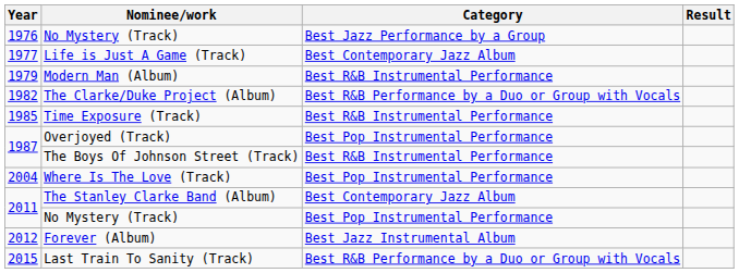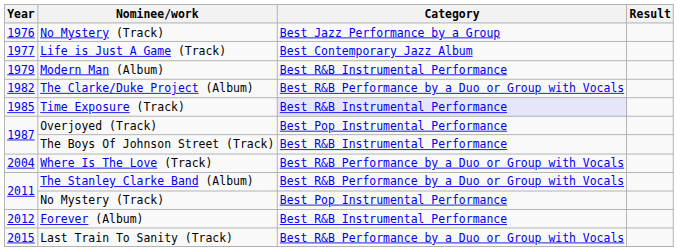 <table class="wikitable sortable">
 <tr>
 <th>Year</th>
 <th>Nominee/work</th>
 <th>Category</th>
 <th>Result</th>
 </tr>
 <tr>
 <td><a href='#'>1976</a></td>
 <td><a href='#'>No Mystery</a> (Track)</td>
 <td><a href='#'>Best Jazz Performance by a Group</a></td>
 <td></td>
 </tr>
 <tr>
 <td><a href='#'>1977</a></td>
 <td><a href='#'>Life is Just A Game</a> (Track)</td>
 <td><a href='#'>Best Contemporary Jazz Album</a></td>
 <td></td>
 </tr>
 <tr>
 <td><a href='#'>1979</a></td>
 <td><a href='#'>Modern Man</a> (Album)</td>
 <td><a href='#'>Best R&B Instrumental Performance</a></td>
 <td></td>
 </tr>
 <tr>
 <td><a href='#'>1982</a></td>
 <td><a href='#'>The Clarke/Duke Project</a> (Album)</td>
 <td><a href='#'>Best R&B Performance by a Duo or Group with Vocals</a></td>
 <td></td>
 </tr>
 <tr>
 <td><a href='#'>1985</a></td>
 <td><a href='#'>Time Exposure</a> (Track)</td>
-<td><a href='#'>Best R&B Instrumental Performance</a></td>
+<td style="background: lavender;"><a href='#'>Best R&B Instrumental Performance</a></td>
 <td></td>
 </tr>
 <tr>
 <td rowspan="2"><a href='#'>1987</a></td>
 <td>Overjoyed (Track)</td>
 <td><a href='#'>Best Pop Instrumental Performance</a></td>
 <td></td>
 </tr>
 <tr>
 <td>The Boys Of Johnson Street (Track)</td>
 <td><a href='#'>Best R&B Instrumental Performance</a></td>
 <td></td>
 </tr>
 <tr>
 <td><a href='#'>2004</a></td>
 <td><a href='#'>Where Is The Love</a> (Track)</td>
-<td><a href='#'>Best Pop Instrumental Performance</a></td>
+<td><a href='#'>Best R&B Performance by a Duo or Group with Vocals</a></td>
 <td></td>
 </tr>
 <tr>
 <td rowspan="2"><a href='#'>2011</a></td>
 <td><a href='#'>The Stanley Clarke Band</a> (Album)</td>
-<td><a href='#'>Best Contemporary Jazz Album</a></td>
+<td><a href='#'>Best R&B Performance by a Duo or Group with Vocals</a></td>
 <td></td>
 </tr>
 <tr>
 <td>No Mystery (Track)</td>
 <td><a href='#'>Best Pop Instrumental Performance</a></td>
 <td></td>
 </tr>
 <tr>
 <td><a href='#'>2012</a></td>
 <td><a href='#'>Forever</a> (Album)</td>
-<td><a href='#'>Best Jazz Instrumental Album</a></td>
+<td><a href='#'>Best R&B Instrumental Performance</a></td>
 <td></td>
 </tr>
 <tr>
 <td><a href='#'>2015</a></td>
 <td>Last Train To Sanity (Track)</td>
 <td><a href='#'>Best R&B Performance by a Duo or Group with Vocals</a></td>
 <td></td>
 </tr>
 </table>
